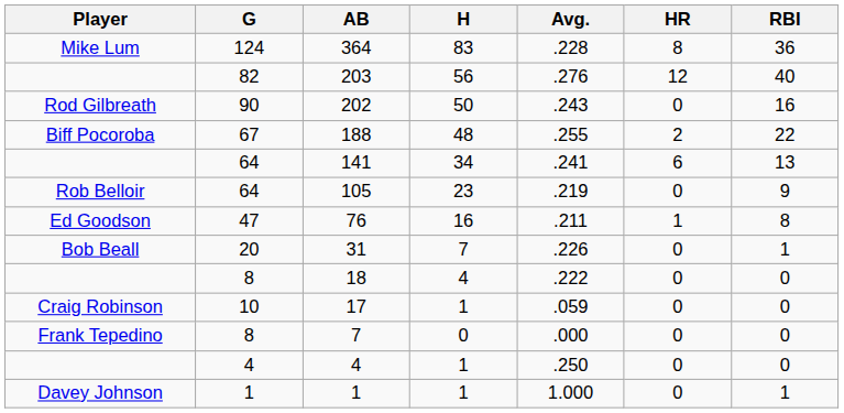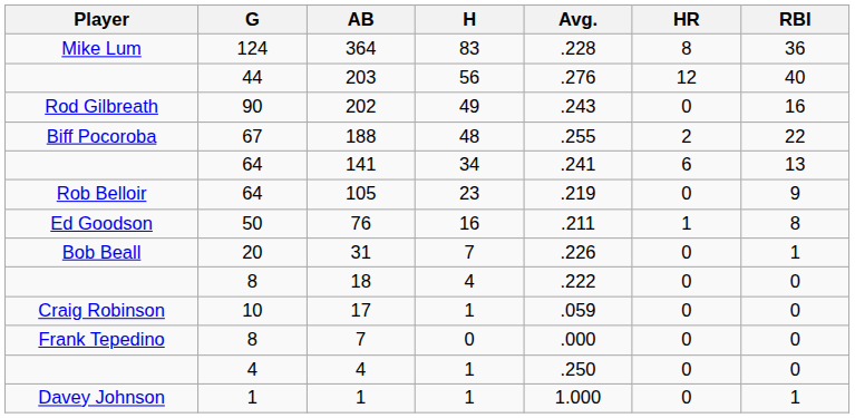 <table class="wikitable sortable">
 <tr>
 <th bgcolor="#DDDDFF" width="16%">Player</th>
 <th bgcolor="#DDDDFF" width="9%">G</th>
 <th bgcolor="#DDDDFF" width="9%">AB</th>
 <th bgcolor="#DDDDFF" width="9%">H</th>
 <th bgcolor="#DDDDFF" width="9%">Avg.</th>
 <th bgcolor="#DDDDFF" width="9%">HR</th>
 <th bgcolor="#DDDDFF" width="9%">RBI</th>
 </tr>
 <tr align="center">
 <td><a href='#'>Mike Lum</a></td>
 <td>124</td>
 <td>364</td>
 <td>83</td>
 <td>.228</td>
 <td>8</td>
 <td>36</td>
 </tr>
 <tr align=center>
 <td></td>
-<td>82</td>
+<td>44</td>
 <td>203</td>
 <td>56</td>
 <td>.276</td>
 <td>12</td>
 <td>40</td>
 </tr>
 <tr align="center">
 <td><a href='#'>Rod Gilbreath</a></td>
 <td>90</td>
 <td>202</td>
-<td>50</td>
+<td>49</td>
 <td>.243</td>
 <td>0</td>
 <td>16</td>
 </tr>
 <tr align=center>
 <td><a href='#'>Biff Pocoroba</a></td>
 <td>67</td>
 <td>188</td>
 <td>48</td>
 <td>.255</td>
 <td>2</td>
 <td>22</td>
 </tr>
 <tr align=center>
 <td></td>
 <td>64</td>
 <td>141</td>
 <td>34</td>
 <td>.241</td>
 <td>6</td>
 <td>13</td>
 </tr>
 <tr align="center">
 <td><a href='#'>Rob Belloir</a></td>
 <td>64</td>
 <td>105</td>
 <td>23</td>
 <td>.219</td>
 <td>0</td>
 <td>9</td>
 </tr>
 <tr align=center>
 <td><a href='#'>Ed Goodson</a></td>
-<td>47</td>
+<td>50</td>
 <td>76</td>
 <td>16</td>
 <td>.211</td>
 <td>1</td>
 <td>8</td>
 </tr>
 <tr align=center>
 <td><a href='#'>Bob Beall</a></td>
 <td>20</td>
 <td>31</td>
 <td>7</td>
 <td>.226</td>
 <td>0</td>
 <td>1</td>
 </tr>
 <tr align=center>
 <td></td>
 <td>8</td>
 <td>18</td>
 <td>4</td>
 <td>.222</td>
 <td>0</td>
 <td>0</td>
 </tr>
 <tr align="center">
 <td><a href='#'>Craig Robinson</a></td>
 <td>10</td>
 <td>17</td>
 <td>1</td>
 <td>.059</td>
 <td>0</td>
 <td>0</td>
 </tr>
 <tr align=center>
 <td><a href='#'>Frank Tepedino</a></td>
 <td>8</td>
 <td>7</td>
 <td>0</td>
 <td>.000</td>
 <td>0</td>
 <td>0</td>
 </tr>
 <tr align=center>
 <td></td>
 <td>4</td>
 <td>4</td>
 <td>1</td>
 <td>.250</td>
 <td>0</td>
 <td>0</td>
 </tr>
 <tr align="center">
 <td><a href='#'>Davey Johnson</a></td>
 <td>1</td>
 <td>1</td>
 <td>1</td>
 <td>1.000</td>
 <td>0</td>
 <td>1</td>
 </tr>
 </table>
